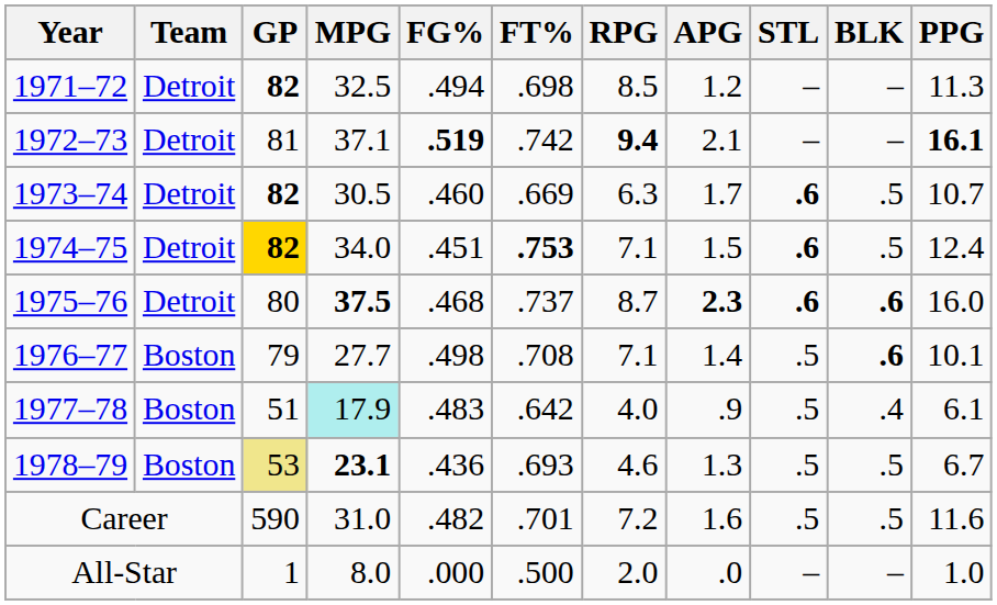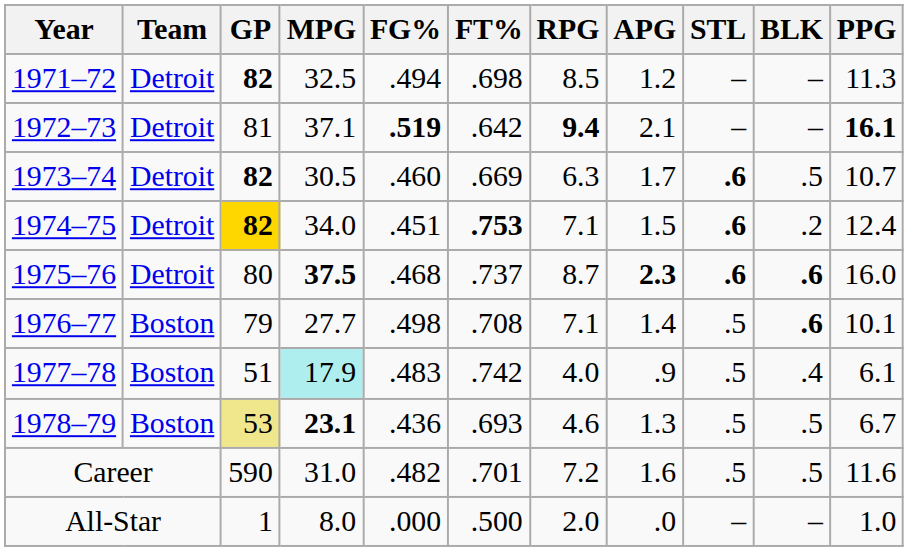 <table class="wikitable sortable" style="font-size:95%; text-align:right;">
 <tr>
 <th>Year</th>
 <th>Team</th>
 <th>GP</th>
 <th>MPG</th>
 <th>FG%</th>
 <th>FT%</th>
 <th>RPG</th>
 <th>APG</th>
 <th>STL</th>
 <th>BLK</th>
 <th>PPG</th>
 </tr>
 <tr>
 <td style="text-align:left;"><a href='#'>1971–72</a></td>
 <td style="text-align:left;"><a href='#'>Detroit</a></td>
 <td><strong>82</strong></td>
 <td>32.5</td>
 <td>.494</td>
 <td>.698</td>
 <td>8.5</td>
 <td>1.2</td>
 <td>–</td>
 <td>–</td>
 <td>11.3</td>
 </tr>
 <tr>
 <td style="text-align:left;"><a href='#'>1972–73</a></td>
 <td style="text-align:left;"><a href='#'>Detroit</a></td>
 <td>81</td>
 <td>37.1</td>
 <td><strong>.519</strong></td>
-<td>.742</td>
+<td>.642</td>
 <td><strong>9.4</strong></td>
 <td>2.1</td>
 <td>–</td>
 <td>–</td>
 <td><strong>16.1</strong></td>
 </tr>
 <tr>
 <td style="text-align:left;"><a href='#'>1973–74</a></td>
 <td style="text-align:left;"><a href='#'>Detroit</a></td>
 <td><strong>82</strong></td>
 <td>30.5</td>
 <td>.460</td>
 <td>.669</td>
 <td>6.3</td>
 <td>1.7</td>
 <td><strong>.6</strong></td>
 <td>.5</td>
 <td>10.7</td>
 </tr>
 <tr>
 <td style="text-align:left;"><a href='#'>1974–75</a></td>
 <td style="text-align:left;"><a href='#'>Detroit</a></td>
 <td style="background: gold;"><strong>82</strong></td>
 <td>34.0</td>
 <td>.451</td>
 <td><strong>.753</strong></td>
 <td>7.1</td>
 <td>1.5</td>
 <td><strong>.6</strong></td>
-<td>.5</td>
+<td>.2</td>
 <td>12.4</td>
 </tr>
 <tr>
 <td style="text-align:left;"><a href='#'>1975–76</a></td>
 <td style="text-align:left;"><a href='#'>Detroit</a></td>
 <td>80</td>
 <td><strong>37.5</strong></td>
 <td>.468</td>
 <td>.737</td>
 <td>8.7</td>
 <td><strong>2.3</strong></td>
 <td><strong>.6</strong></td>
 <td><strong>.6</strong></td>
 <td>16.0</td>
 </tr>
 <tr>
 <td style="text-align:left;"><a href='#'>1976–77</a></td>
 <td style="text-align:left;"><a href='#'>Boston</a></td>
 <td>79</td>
 <td>27.7</td>
 <td>.498</td>
 <td>.708</td>
 <td>7.1</td>
 <td>1.4</td>
 <td>.5</td>
 <td><strong>.6</strong></td>
 <td>10.1</td>
 </tr>
 <tr>
 <td style="text-align:left;"><a href='#'>1977–78</a></td>
 <td style="text-align:left;"><a href='#'>Boston</a></td>
 <td>51</td>
 <td style="background: paleturquoise;">17.9</td>
 <td>.483</td>
-<td>.642</td>
+<td>.742</td>
 <td>4.0</td>
 <td>.9</td>
 <td>.5</td>
 <td>.4</td>
 <td>6.1</td>
 </tr>
 <tr>
 <td style="text-align:left;"><a href='#'>1978–79</a></td>
 <td style="text-align:left;"><a href='#'>Boston</a></td>
 <td style="background: khaki;">53</td>
 <td><strong>23.1</strong></td>
 <td>.436</td>
 <td>.693</td>
 <td>4.6</td>
 <td>1.3</td>
 <td>.5</td>
 <td>.5</td>
 <td>6.7</td>
 </tr>
 <tr class="sortbottom">
 <td colspan="2" style="text-align:center;">Career</td>
 <td>590</td>
 <td>31.0</td>
 <td>.482</td>
 <td>.701</td>
 <td>7.2</td>
 <td>1.6</td>
 <td>.5</td>
 <td>.5</td>
 <td>11.6</td>
 </tr>
 <tr class="sortbottom">
 <td colspan="2" style="text-align:center;">All-Star</td>
 <td>1</td>
 <td>8.0</td>
 <td>.000</td>
 <td>.500</td>
 <td>2.0</td>
 <td>.0</td>
 <td>–</td>
 <td>–</td>
 <td>1.0</td>
 </tr>
 </table>
